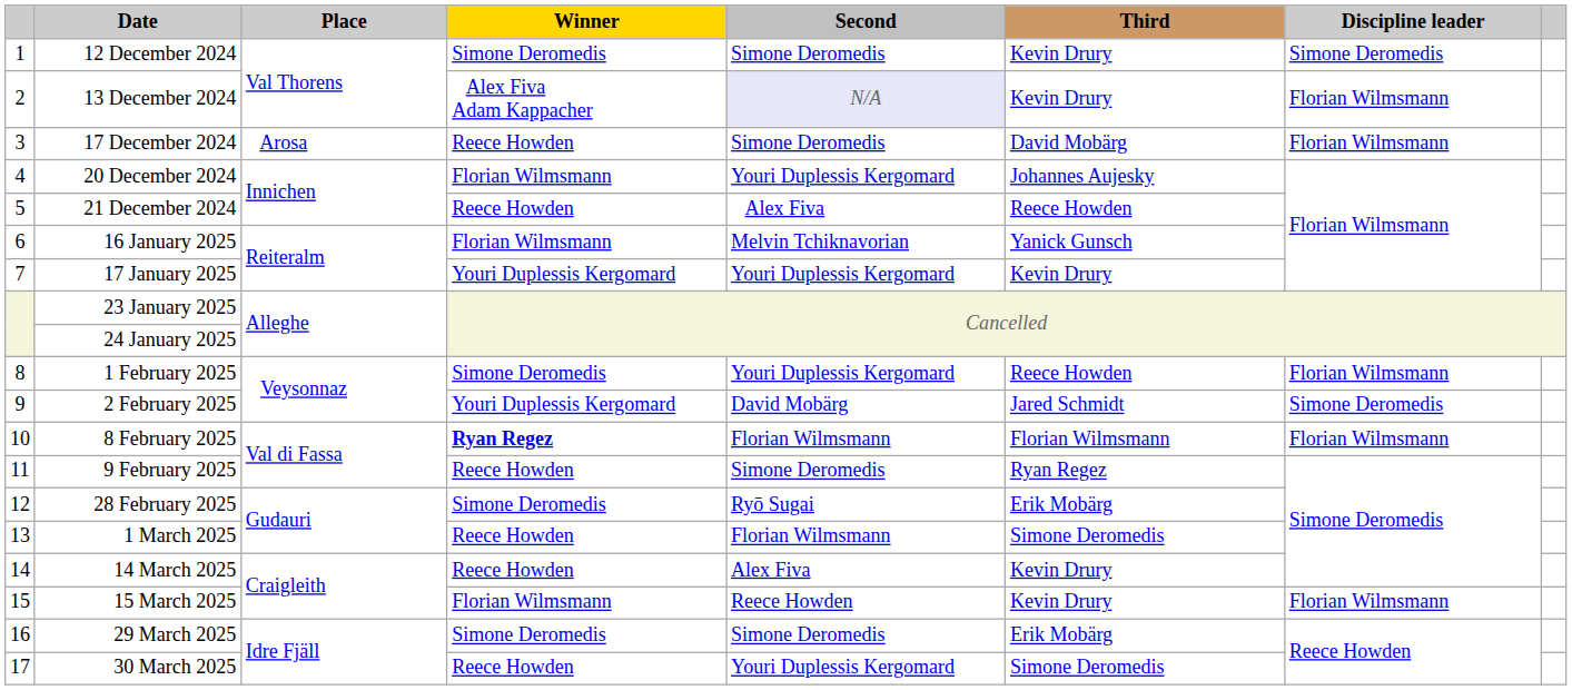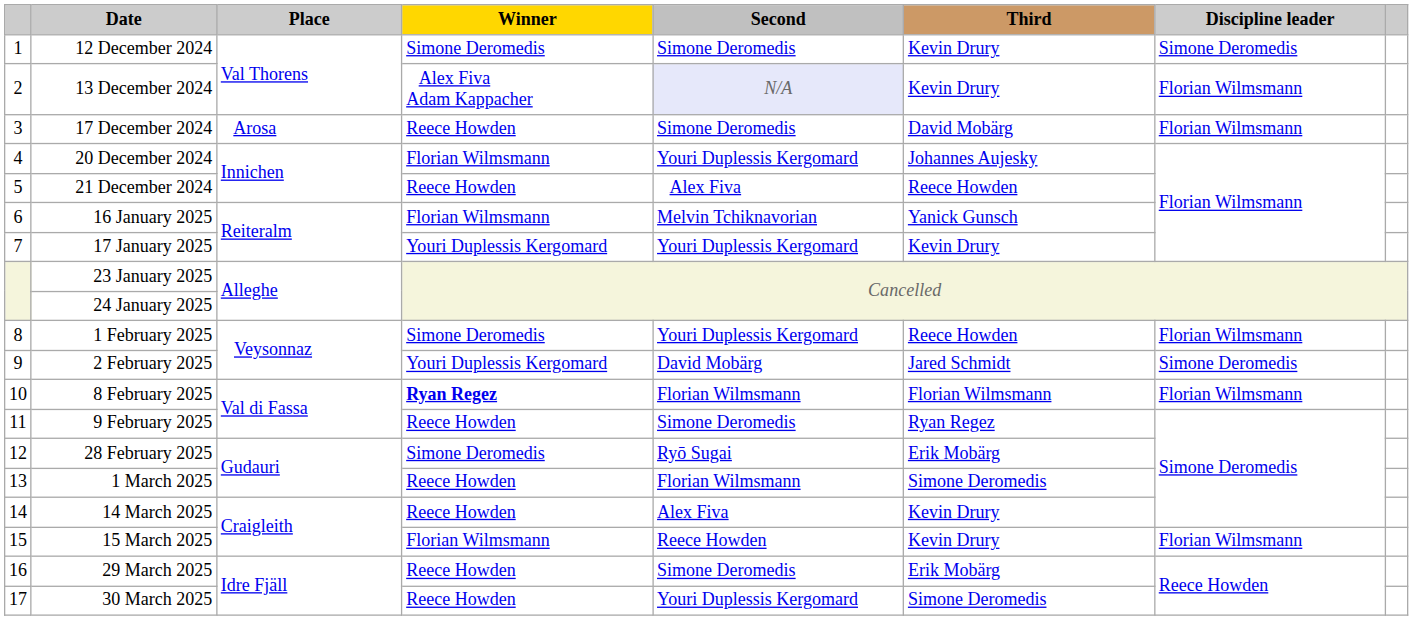 <table class="wikitable plainrowheaders" style="background:#fff; font-size:86%; line-height:16px; border:grey solid 1px; border-collapse:collapse;">
 <tr>
 <th scope="col" style="background:#ccc; width=10 px;"></th>
 <th scope="col" style="background:#ccc; width:135px;">Date</th>
 <th scope="col" style="background:#ccc; width:135px;">Place</th>
 <th scope="col" style="background:gold; width:185px;">Winner</th>
 <th scope="col" style="background:silver; width:185px;">Second</th>
 <th scope="col" style="background:#c96; width:185px;">Third</th>
 <th scope="col" style="background:#ccc; width:170px;">Discipline leader</th>
 <th scope="col" style="background:#ccc; width:10px;"></th>
 </tr>
 <tr>
 <td align="center">1</td>
 <td align="right">12 December 2024</td>
 <td rowspan="2"> <a href='#'>Val Thorens</a></td>
 <td> <a href='#'>Simone Deromedis</a></td>
 <td> <a href='#'>Simone Deromedis</a></td>
 <td> <a href='#'>Kevin Drury</a></td>
 <td> <a href='#'>Simone Deromedis</a></td>
 <td></td>
 </tr>
 <tr>
 <td align="center">2</td>
 <td align="right">13 December 2024</td>
 <td>   <a href='#'>Alex Fiva</a><br> <a href='#'>Adam Kappacher</a></td>
 <td align=center bgcolor="E6E8FA" style=color:#696969><em>N/A</em></td>
 <td> <a href='#'>Kevin Drury</a></td>
 <td> <a href='#'>Florian Wilmsmann</a></td>
 <td></td>
 </tr>
 <tr>
 <td align="center">3</td>
 <td align="right">17 December 2024</td>
 <td>   <a href='#'>Arosa</a></td>
 <td> <a href='#'>Reece Howden</a></td>
 <td> <a href='#'>Simone Deromedis</a></td>
 <td> <a href='#'>David Mobärg</a></td>
 <td> <a href='#'>Florian Wilmsmann</a></td>
 <td></td>
 </tr>
 <tr>
 <td align="center">4</td>
 <td align="right">20 December 2024</td>
 <td rowspan="2"> <a href='#'>Innichen</a></td>
 <td> <a href='#'>Florian Wilmsmann</a></td>
 <td> <a href='#'>Youri Duplessis Kergomard</a></td>
 <td> <a href='#'>Johannes Aujesky</a></td>
 <td rowspan="4"> <a href='#'>Florian Wilmsmann</a></td>
 <td></td>
 </tr>
 <tr>
 <td align="center">5</td>
 <td align="right">21 December 2024</td>
 <td> <a href='#'>Reece Howden</a></td>
 <td>   <a href='#'>Alex Fiva</a></td>
 <td> <a href='#'>Reece Howden</a></td>
 <td></td>
 </tr>
 <tr>
 <td align="center">6</td>
 <td align="right">16 January 2025</td>
 <td rowspan="2"> <a href='#'>Reiteralm</a></td>
 <td> <a href='#'>Florian Wilmsmann</a></td>
 <td> <a href='#'>Melvin Tchiknavorian</a></td>
 <td> <a href='#'>Yanick Gunsch</a></td>
 <td></td>
 </tr>
 <tr>
 <td align="center">7</td>
 <td align="right">17 January 2025</td>
 <td> <a href='#'>Youri Duplessis Kergomard</a></td>
 <td> <a href='#'>Youri Duplessis Kergomard</a></td>
 <td> <a href='#'>Kevin Drury</a></td>
 <td></td>
 </tr>
 <tr>
 <td rowspan="2" bgcolor="F5F5DC" align="center"></td>
 <td align="right">23 January 2025</td>
 <td rowspan="2"> <a href='#'>Alleghe</a></td>
 <td rowspan=2 colspan=5 align=center bgcolor="F5F5DC" style=color:#696969><em>Cancelled</em></td>
 </tr>
 <tr>
 <td align="right">24 January 2025</td>
 </tr>
 <tr>
 <td align="center">8</td>
 <td align="right">1 February 2025</td>
 <td rowspan="2">   <a href='#'>Veysonnaz</a></td>
 <td> <a href='#'>Simone Deromedis</a></td>
 <td> <a href='#'>Youri Duplessis Kergomard</a></td>
 <td> <a href='#'>Reece Howden</a></td>
 <td> <a href='#'>Florian Wilmsmann</a></td>
 <td></td>
 </tr>
 <tr>
 <td align="center">9</td>
 <td align="right">2 February 2025</td>
 <td> <a href='#'>Youri Duplessis Kergomard</a></td>
 <td> <a href='#'>David Mobärg</a></td>
 <td> <a href='#'>Jared Schmidt</a></td>
 <td> <a href='#'>Simone Deromedis</a></td>
 <td></td>
 </tr>
 <tr>
 <td align="center">10</td>
 <td align="right">8 February 2025</td>
 <td rowspan="2"> <a href='#'>Val di Fassa</a></td>
 <td><strong> <a href='#'>Ryan Regez</a></strong></td>
 <td> <a href='#'>Florian Wilmsmann</a></td>
 <td> <a href='#'>Florian Wilmsmann</a></td>
 <td> <a href='#'>Florian Wilmsmann</a></td>
 <td></td>
 </tr>
 <tr>
 <td align="center">11</td>
 <td align="right">9 February 2025</td>
 <td> <a href='#'>Reece Howden</a></td>
 <td> <a href='#'>Simone Deromedis</a></td>
 <td> <a href='#'>Ryan Regez</a></td>
 <td rowspan=4> <a href='#'>Simone Deromedis</a></td>
 <td></td>
 </tr>
 <tr>
 <td align="center">12</td>
 <td align="right">28 February 2025</td>
 <td rowspan="2"> <a href='#'>Gudauri</a></td>
 <td> <a href='#'>Simone Deromedis</a></td>
 <td> <a href='#'>Ryō Sugai</a></td>
 <td> <a href='#'>Erik Mobärg</a></td>
 <td></td>
 </tr>
 <tr>
 <td align="center">13</td>
 <td align="right">1 March 2025</td>
 <td> <a href='#'>Reece Howden</a></td>
 <td> <a href='#'>Florian Wilmsmann</a></td>
 <td> <a href='#'>Simone Deromedis</a></td>
 <td></td>
 </tr>
 <tr>
 <td align="center">14</td>
 <td align="right">14 March 2025</td>
 <td rowspan="2"> <a href='#'>Craigleith</a></td>
 <td> <a href='#'>Reece Howden</a></td>
 <td> <a href='#'>Alex Fiva</a></td>
 <td> <a href='#'>Kevin Drury</a></td>
 <td></td>
 </tr>
 <tr>
 <td align="center">15</td>
 <td align="right">15 March 2025</td>
 <td> <a href='#'>Florian Wilmsmann</a></td>
 <td> <a href='#'>Reece Howden</a></td>
 <td> <a href='#'>Kevin Drury</a></td>
 <td> <a href='#'>Florian Wilmsmann</a></td>
 <td></td>
 </tr>
 <tr>
 <td align="center">16</td>
 <td align="right">29 March 2025</td>
 <td rowspan="2"> <a href='#'>Idre Fjäll</a></td>
-<td> <a href='#'>Simone Deromedis</a></td>
+<td> <a href='#'>Reece Howden</a></td>
 <td> <a href='#'>Simone Deromedis</a></td>
 <td> <a href='#'>Erik Mobärg</a></td>
 <td rowspan=2> <a href='#'>Reece Howden</a></td>
 <td></td>
 </tr>
 <tr>
 <td align="center">17</td>
 <td align="right">30 March 2025</td>
 <td> <a href='#'>Reece Howden</a></td>
 <td> <a href='#'>Youri Duplessis Kergomard</a></td>
 <td> <a href='#'>Simone Deromedis</a></td>
 <td></td>
 </tr>
 </table>
